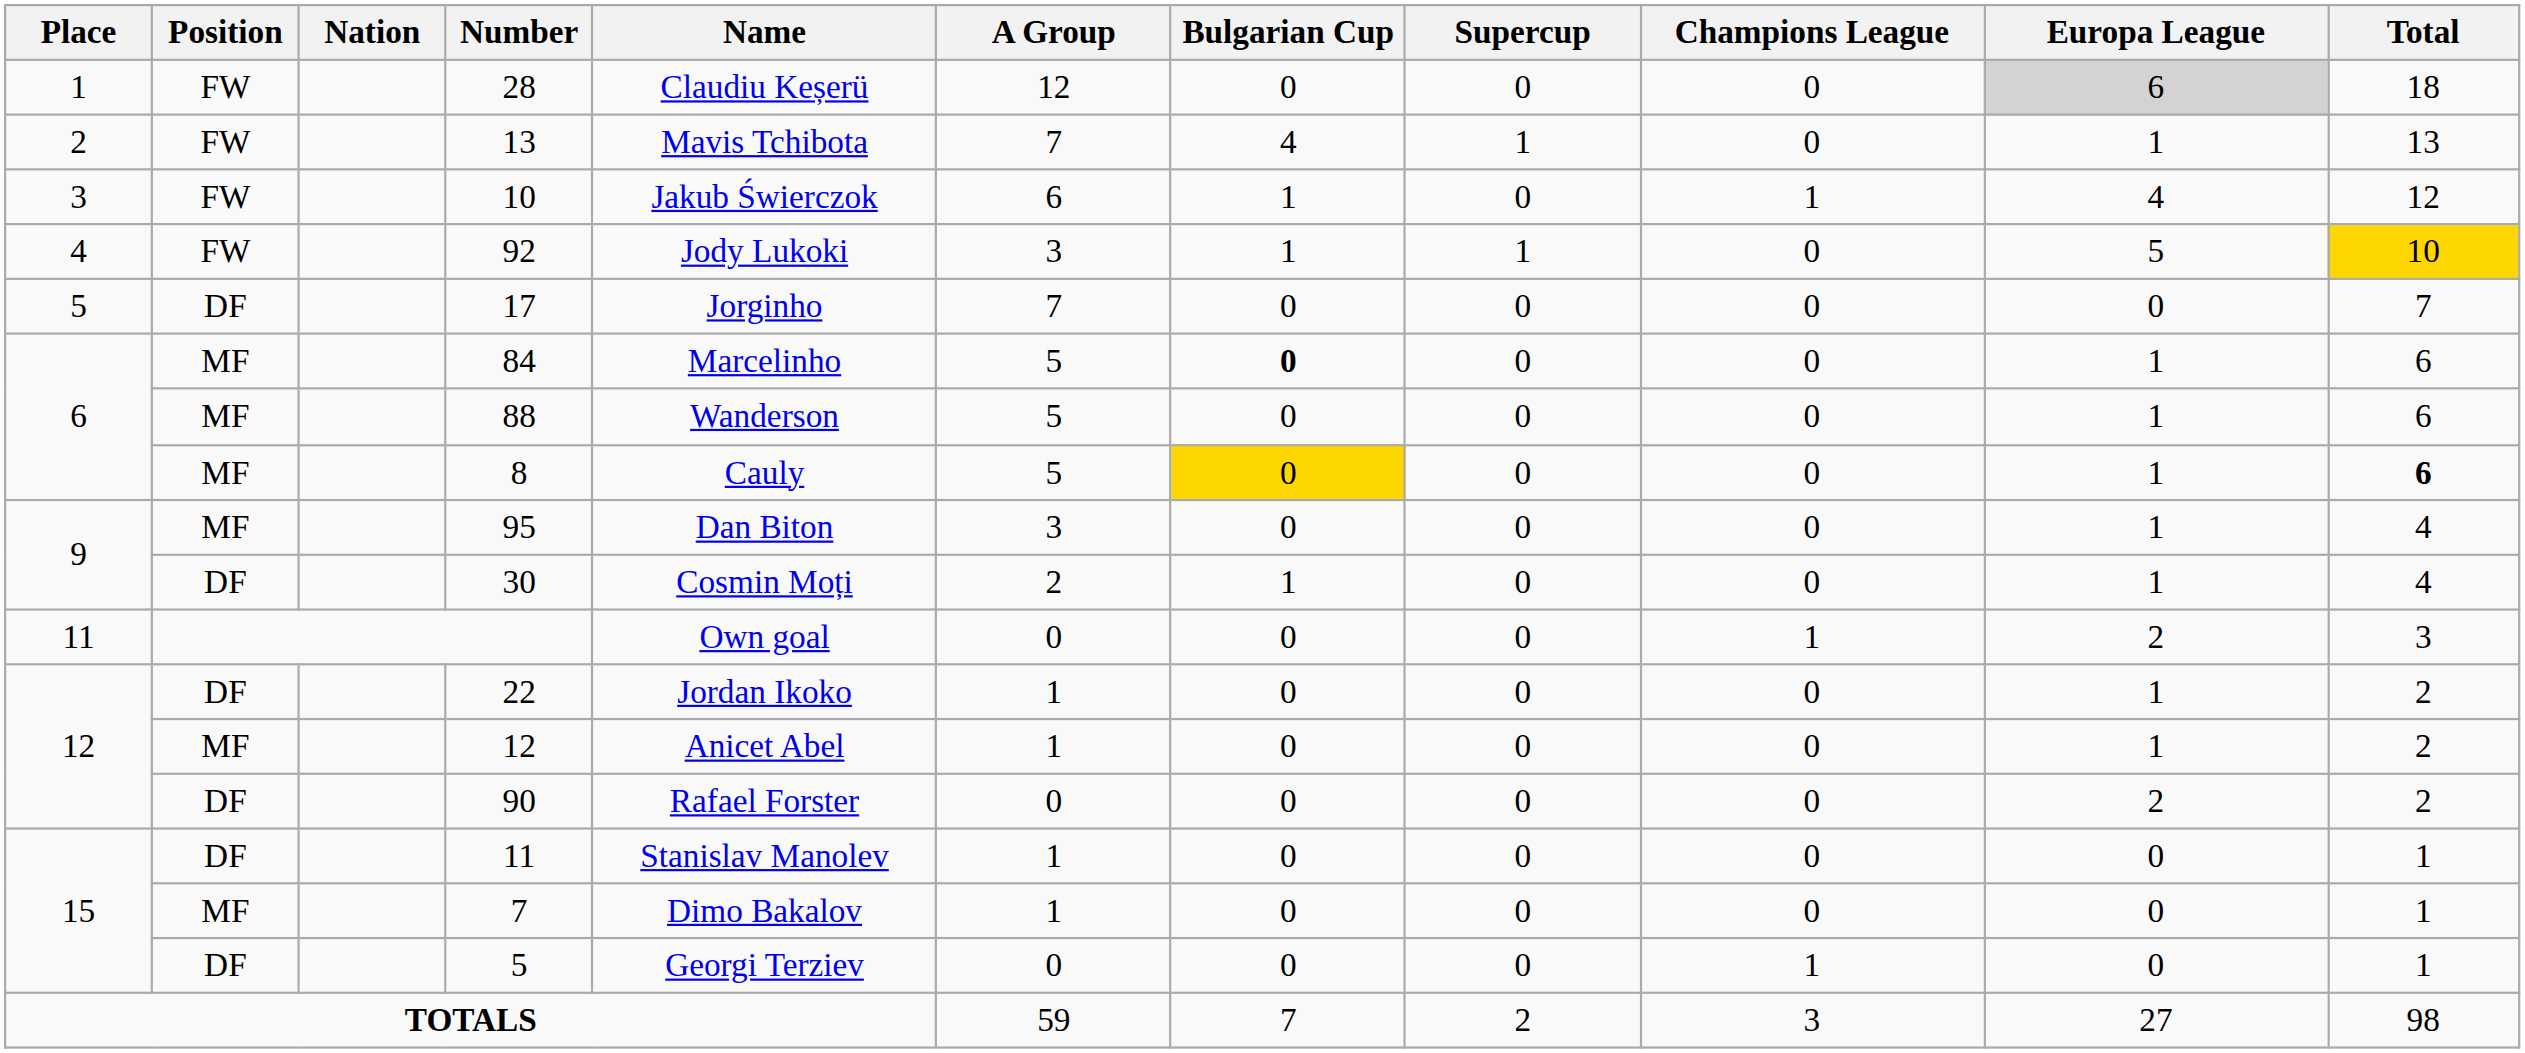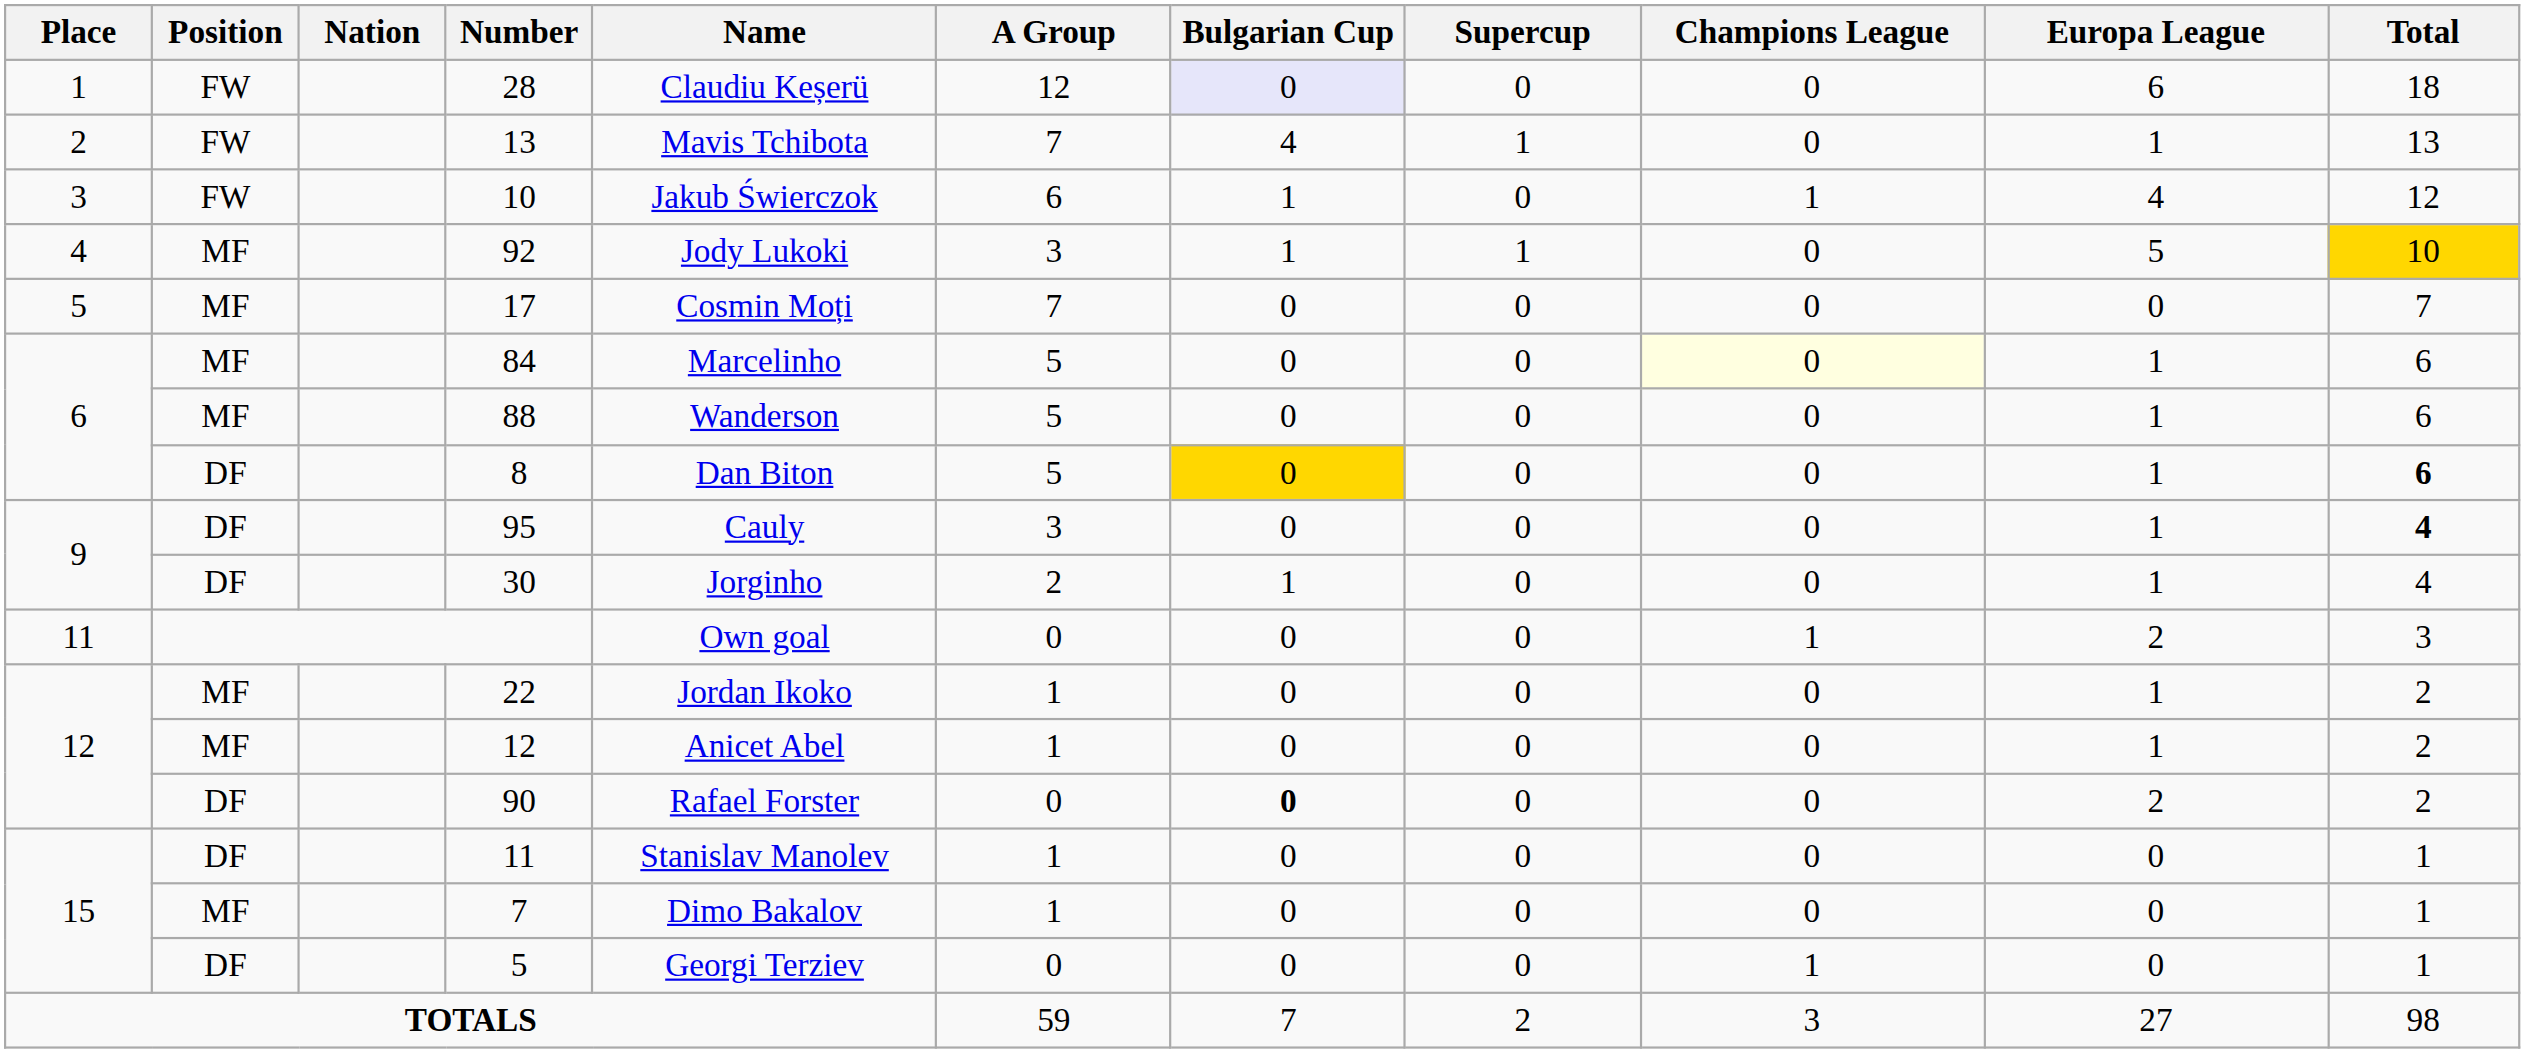 <table class="wikitable" style="font-size: 95%; text-align: center;">
 <tr>
 <th width=60>Place</th>
 <th width=60>Position</th>
 <th width=60>Nation</th>
 <th width=60>Number</th>
 <th width=150>Name</th>
 <th width=100>A Group</th>
 <th width=100>Bulgarian Cup</th>
 <th width=100>Supercup</th>
 <th width=150>Champions League</th>
 <th width=150>Europa League</th>
 <th width=80>Total</th>
 </tr>
 <tr>
 <td>1</td>
 <td>FW</td>
 <td></td>
 <td>28</td>
 <td><a href='#'>Claudiu Keșerü</a></td>
 <td>12</td>
+<td style="background: lavender;">0</td>
 <td>0</td>
 <td>0</td>
-<td>0</td>
-<td style="background: lightgrey;">6</td>
+<td>6</td>
 <td>18</td>
 </tr>
 <tr>
 <td>2</td>
 <td>FW</td>
 <td></td>
 <td>13</td>
 <td><a href='#'>Mavis Tchibota</a></td>
 <td>7</td>
 <td>4</td>
 <td>1</td>
 <td>0</td>
 <td>1</td>
 <td>13</td>
 </tr>
 <tr>
 <td>3</td>
 <td>FW</td>
 <td></td>
 <td>10</td>
 <td><a href='#'>Jakub Świerczok</a></td>
 <td>6</td>
 <td>1</td>
 <td>0</td>
 <td>1</td>
 <td>4</td>
 <td>12</td>
 </tr>
 <tr>
 <td>4</td>
-<td>FW</td>
+<td>MF</td>
 <td></td>
 <td>92</td>
 <td><a href='#'>Jody Lukoki</a></td>
 <td>3</td>
 <td>1</td>
 <td>1</td>
 <td>0</td>
 <td>5</td>
 <td style="background: gold;">10</td>
 </tr>
 <tr>
 <td>5</td>
-<td>DF</td>
+<td>MF</td>
 <td></td>
 <td>17</td>
-<td><a href='#'>Jorginho</a></td>
+<td><a href='#'>Cosmin Moți</a></td>
 <td>7</td>
 <td>0</td>
 <td>0</td>
 <td>0</td>
 <td>0</td>
 <td>7</td>
 </tr>
 <tr>
 <td rowspan="3">6</td>
 <td>MF</td>
 <td></td>
 <td>84</td>
 <td><a href='#'>Marcelinho</a></td>
 <td>5</td>
-<td><strong>0</strong></td>
 <td>0</td>
 <td>0</td>
+<td style="background: lightyellow;">0</td>
 <td>1</td>
 <td>6</td>
 </tr>
 <tr>
 <td>MF</td>
 <td></td>
 <td>88</td>
 <td><a href='#'>Wanderson</a></td>
 <td>5</td>
 <td>0</td>
 <td>0</td>
 <td>0</td>
 <td>1</td>
 <td>6</td>
 </tr>
 <tr>
-<td>MF</td>
+<td>DF</td>
 <td></td>
 <td>8</td>
-<td><a href='#'>Cauly</a></td>
+<td><a href='#'>Dan Biton</a></td>
 <td>5</td>
 <td style="background: gold;">0</td>
 <td>0</td>
 <td>0</td>
 <td>1</td>
 <td><strong>6</strong></td>
 </tr>
 <tr>
 <td rowspan="2">9</td>
-<td>MF</td>
+<td>DF</td>
 <td></td>
 <td>95</td>
-<td><a href='#'>Dan Biton</a></td>
+<td><a href='#'>Cauly</a></td>
 <td>3</td>
 <td>0</td>
 <td>0</td>
 <td>0</td>
 <td>1</td>
-<td>4</td>
+<td><strong>4</strong></td>
 </tr>
 <tr>
 <td>DF</td>
 <td></td>
 <td>30</td>
-<td><a href='#'>Cosmin Moți</a></td>
+<td><a href='#'>Jorginho</a></td>
 <td>2</td>
 <td>1</td>
 <td>0</td>
 <td>0</td>
 <td>1</td>
 <td>4</td>
 </tr>
 <tr>
 <td>11</td>
 <td colspan="3"></td>
 <td><a href='#'>Own goal</a></td>
 <td>0</td>
 <td>0</td>
 <td>0</td>
 <td>1</td>
 <td>2</td>
 <td>3</td>
 </tr>
 <tr>
 <td rowspan="3">12</td>
-<td>DF</td>
+<td>MF</td>
 <td></td>
 <td>22</td>
 <td><a href='#'>Jordan Ikoko</a></td>
 <td>1</td>
 <td>0</td>
 <td>0</td>
 <td>0</td>
 <td>1</td>
 <td>2</td>
 </tr>
 <tr>
 <td>MF</td>
 <td></td>
 <td>12</td>
 <td><a href='#'>Anicet Abel</a></td>
 <td>1</td>
 <td>0</td>
 <td>0</td>
 <td>0</td>
 <td>1</td>
 <td>2</td>
 </tr>
 <tr>
 <td>DF</td>
 <td></td>
 <td>90</td>
 <td><a href='#'>Rafael Forster</a></td>
 <td>0</td>
-<td>0</td>
+<td><strong>0</strong></td>
 <td>0</td>
 <td>0</td>
 <td>2</td>
 <td>2</td>
 </tr>
 <tr>
 <td rowspan="3">15</td>
 <td>DF</td>
 <td></td>
 <td>11</td>
 <td><a href='#'>Stanislav Manolev</a></td>
 <td>1</td>
 <td>0</td>
 <td>0</td>
 <td>0</td>
 <td>0</td>
 <td>1</td>
 </tr>
 <tr>
 <td>MF</td>
 <td></td>
 <td>7</td>
 <td><a href='#'>Dimo Bakalov</a></td>
 <td>1</td>
 <td>0</td>
 <td>0</td>
 <td>0</td>
 <td>0</td>
 <td>1</td>
 </tr>
 <tr>
 <td>DF</td>
 <td></td>
 <td>5</td>
 <td><a href='#'>Georgi Terziev</a></td>
 <td>0</td>
 <td>0</td>
 <td>0</td>
 <td>1</td>
 <td>0</td>
 <td>1</td>
 </tr>
 <tr>
 <td colspan="5"><strong>TOTALS</strong></td>
 <td>59</td>
 <td>7</td>
 <td>2</td>
 <td>3</td>
 <td>27</td>
 <td>98</td>
 </tr>
 </table>
